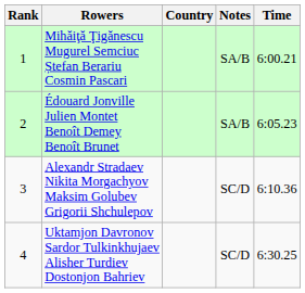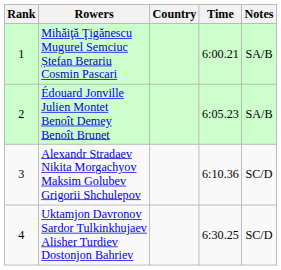 <table class="wikitable" style="text-align:center">
 <tr>
 <th>Rank</th>
 <th>Rowers</th>
 <th>Country</th>
+<th>Time</th>
 <th>Notes</th>
-<th>Time</th>
 </tr>
 <tr bgcolor=ccffcc>
 <td>1</td>
 <td align="left"><a href='#'>Mihăiţă Ţigănescu</a><br><a href='#'>Mugurel Semciuc</a><br><a href='#'>Ștefan Berariu</a><br><a href='#'>Cosmin Pascari</a></td>
 <td align="left"></td>
+<td>6:00.21</td>
 <td>SA/B</td>
-<td>6:00.21</td>
 </tr>
 <tr bgcolor=ccffcc>
 <td>2</td>
 <td align="left"><a href='#'>Édouard Jonville</a><br><a href='#'>Julien Montet</a><br><a href='#'>Benoît Demey</a><br><a href='#'>Benoît Brunet</a></td>
 <td align="left"></td>
+<td>6:05.23</td>
 <td>SA/B</td>
-<td>6:05.23</td>
 </tr>
 <tr>
 <td>3</td>
 <td align="left"><a href='#'>Alexandr Stradaev</a><br><a href='#'>Nikita Morgachyov</a><br><a href='#'>Maksim Golubev</a><br><a href='#'>Grigorii Shchulepov</a></td>
 <td align="left"></td>
+<td>6:10.36</td>
 <td>SC/D</td>
-<td>6:10.36</td>
 </tr>
 <tr>
 <td>4</td>
 <td align="left"><a href='#'>Uktamjon Davronov</a><br><a href='#'>Sardor Tulkinkhujaev</a><br><a href='#'>Alisher Turdiev</a><br><a href='#'>Dostonjon Bahriev</a></td>
 <td align="left"></td>
+<td>6:30.25</td>
 <td>SC/D</td>
-<td>6:30.25</td>
 </tr>
 </table>
